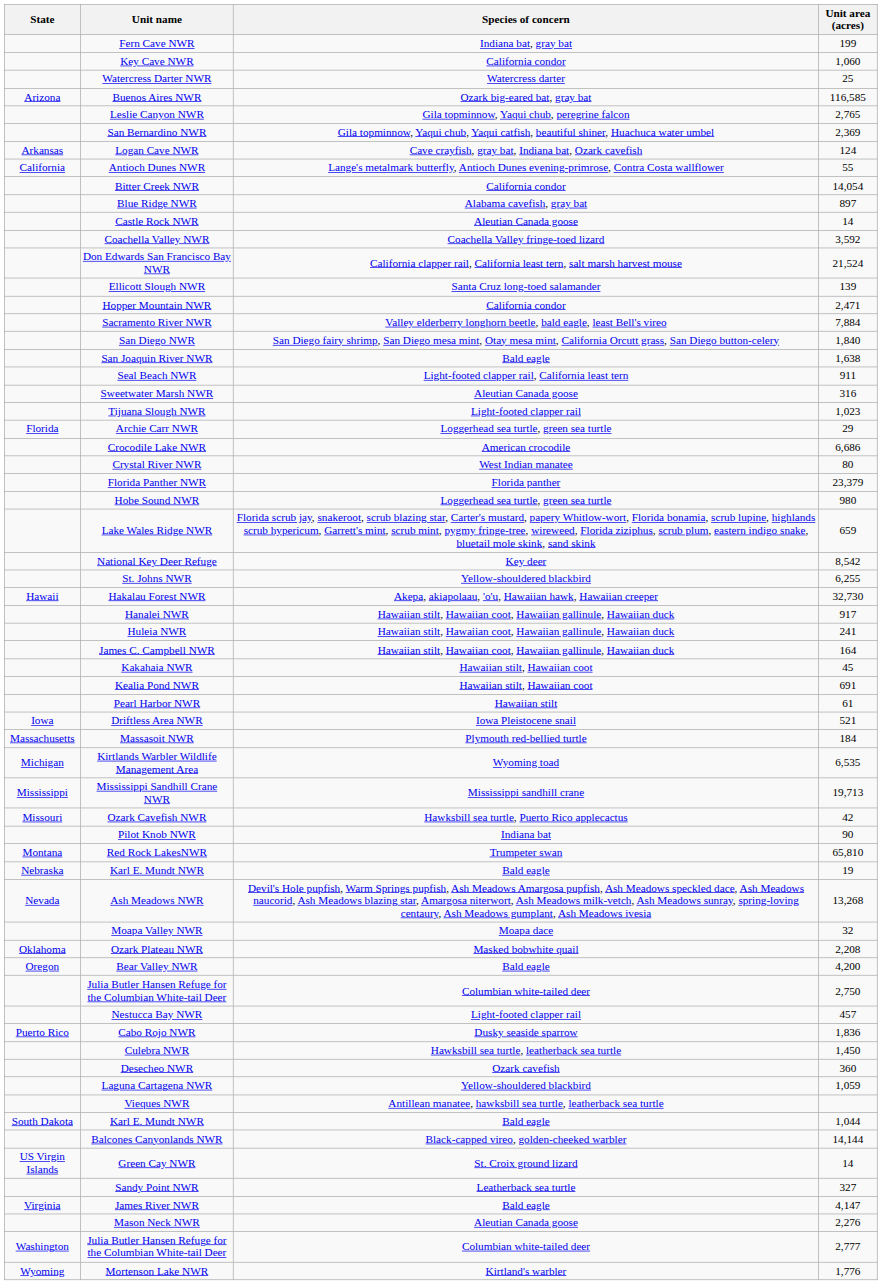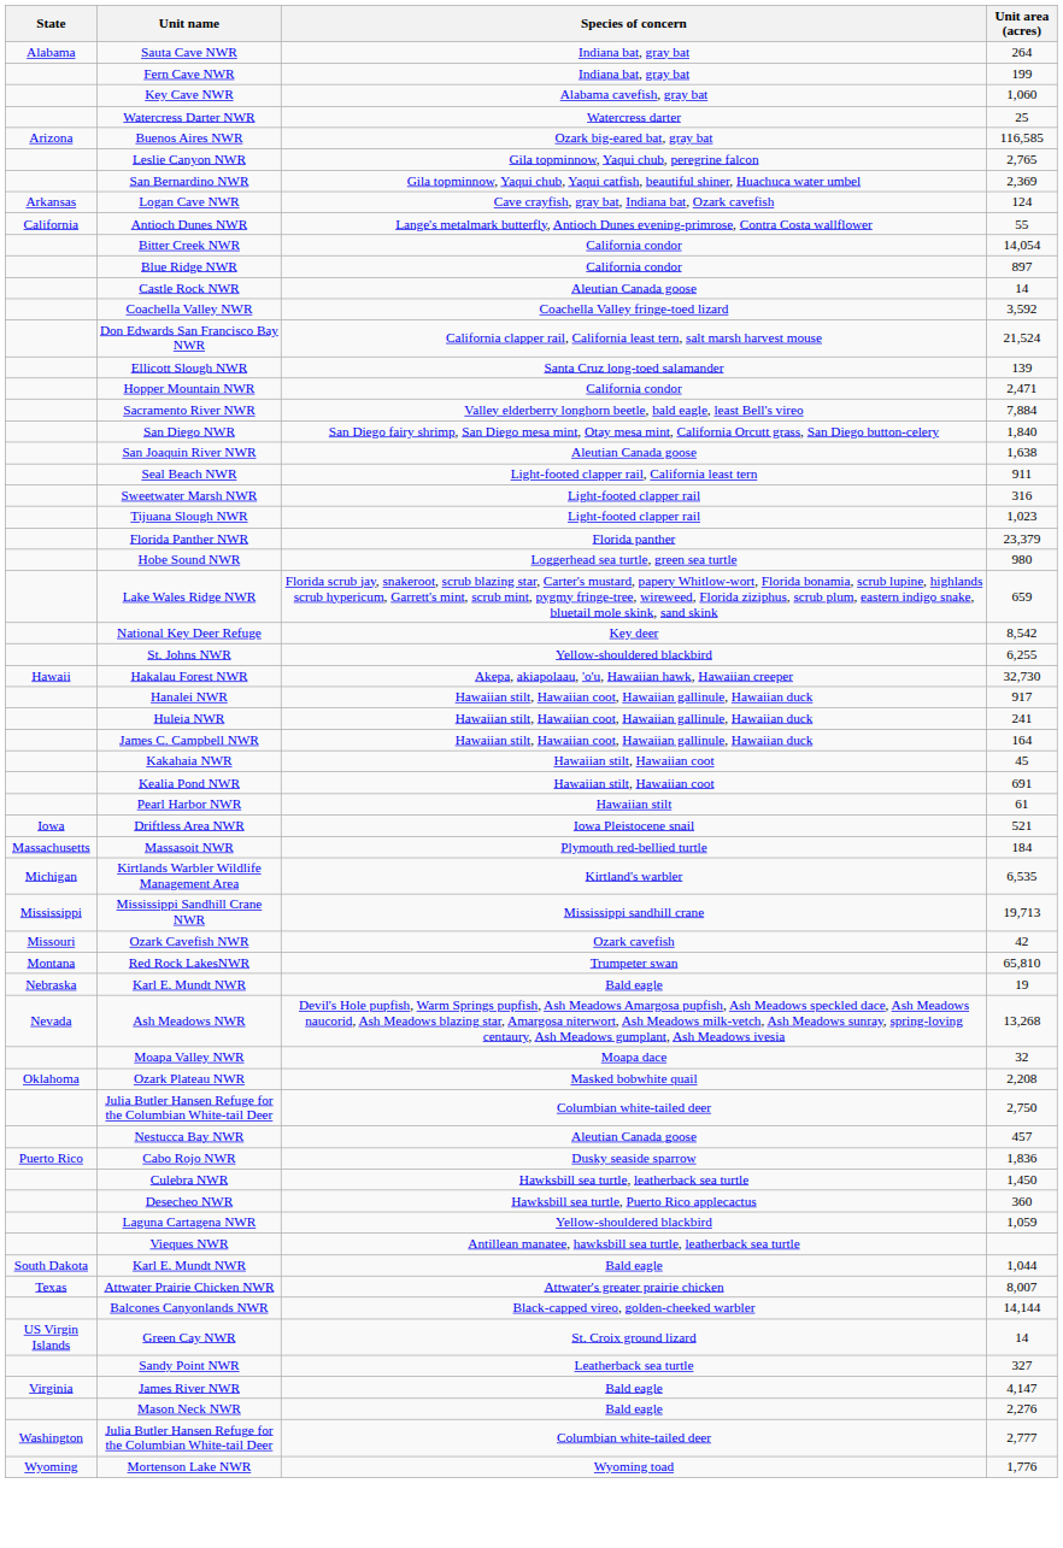 <table class="wikitable" style="text-align:center">
 <tr>
 <th>State</th>
 <th>Unit name</th>
 <th>Species of concern</th>
 <th>Unit area (acres)</th>
+</tr>
+<tr>
+<td><a href='#'>Alabama</a></td>
+<td><a href='#'>Sauta Cave NWR</a></td>
+<td><a href='#'>Indiana bat</a>, <a href='#'>gray bat</a></td>
+<td>264</td>
 </tr>
 <tr>
 <td></td>
 <td><a href='#'>Fern Cave NWR</a></td>
 <td><a href='#'>Indiana bat</a>, <a href='#'>gray bat</a></td>
 <td>199</td>
 </tr>
 <tr>
 <td></td>
 <td><a href='#'>Key Cave NWR</a></td>
-<td><a href='#'>California condor</a></td>
+<td><a href='#'>Alabama cavefish</a>, <a href='#'>gray bat</a></td>
 <td>1,060</td>
 </tr>
 <tr>
 <td></td>
 <td><a href='#'>Watercress Darter NWR</a></td>
 <td><a href='#'>Watercress darter</a></td>
 <td>25</td>
 </tr>
 <tr>
 <td><a href='#'>Arizona</a></td>
 <td><a href='#'>Buenos Aires NWR</a></td>
 <td><a href='#'>Ozark big-eared bat</a>, <a href='#'>gray bat</a></td>
 <td>116,585</td>
 </tr>
 <tr>
 <td></td>
 <td><a href='#'>Leslie Canyon NWR</a></td>
 <td><a href='#'>Gila topminnow</a>, <a href='#'>Yaqui chub</a>, <a href='#'>peregrine falcon</a></td>
 <td>2,765</td>
 </tr>
 <tr>
 <td></td>
 <td><a href='#'>San Bernardino NWR</a></td>
 <td><a href='#'>Gila topminnow</a>, <a href='#'>Yaqui chub</a>, <a href='#'>Yaqui catfish</a>, <a href='#'>beautiful shiner</a>, <a href='#'>Huachuca water umbel</a></td>
 <td>2,369</td>
 </tr>
 <tr>
 <td><a href='#'>Arkansas</a></td>
 <td><a href='#'>Logan Cave NWR</a></td>
 <td><a href='#'>Cave crayfish</a>, <a href='#'>gray bat</a>, <a href='#'>Indiana bat</a>, <a href='#'>Ozark cavefish</a></td>
 <td>124</td>
 </tr>
 <tr>
 <td><a href='#'>California</a></td>
 <td><a href='#'>Antioch Dunes NWR</a></td>
 <td><a href='#'>Lange's metalmark butterfly</a>, <a href='#'>Antioch Dunes evening-primrose</a>, <a href='#'>Contra Costa wallflower</a></td>
 <td>55</td>
 </tr>
 <tr>
 <td></td>
 <td><a href='#'>Bitter Creek NWR</a></td>
 <td><a href='#'>California condor</a></td>
 <td>14,054</td>
 </tr>
 <tr>
 <td></td>
 <td><a href='#'>Blue Ridge NWR</a></td>
-<td><a href='#'>Alabama cavefish</a>, <a href='#'>gray bat</a></td>
+<td><a href='#'>California condor</a></td>
 <td>897</td>
 </tr>
 <tr>
 <td></td>
 <td><a href='#'>Castle Rock NWR</a></td>
 <td><a href='#'>Aleutian Canada goose</a></td>
 <td>14</td>
 </tr>
 <tr>
 <td></td>
 <td><a href='#'>Coachella Valley NWR</a></td>
 <td><a href='#'>Coachella Valley fringe-toed lizard</a></td>
 <td>3,592</td>
 </tr>
 <tr>
 <td></td>
 <td><a href='#'>Don Edwards San Francisco Bay NWR</a></td>
 <td><a href='#'>California clapper rail</a>, <a href='#'>California least tern</a>, <a href='#'>salt marsh harvest mouse</a></td>
 <td>21,524</td>
 </tr>
 <tr>
 <td></td>
 <td><a href='#'>Ellicott Slough NWR</a></td>
 <td><a href='#'>Santa Cruz long-toed salamander</a></td>
 <td>139</td>
 </tr>
 <tr>
 <td></td>
 <td><a href='#'>Hopper Mountain NWR</a></td>
 <td><a href='#'>California condor</a></td>
 <td>2,471</td>
 </tr>
 <tr>
 <td></td>
 <td><a href='#'>Sacramento River NWR</a></td>
 <td><a href='#'>Valley elderberry longhorn beetle</a>, <a href='#'>bald eagle</a>, <a href='#'>least Bell's vireo</a></td>
 <td>7,884</td>
 </tr>
 <tr>
 <td></td>
 <td><a href='#'>San Diego NWR</a></td>
 <td><a href='#'>San Diego fairy shrimp</a>, <a href='#'>San Diego mesa mint</a>, <a href='#'>Otay mesa mint</a>, <a href='#'>California Orcutt grass</a>, <a href='#'>San Diego button-celery</a></td>
 <td>1,840</td>
 </tr>
 <tr>
 <td></td>
 <td><a href='#'>San Joaquin River NWR</a></td>
-<td><a href='#'>Bald eagle</a></td>
+<td><a href='#'>Aleutian Canada goose</a></td>
 <td>1,638</td>
 </tr>
 <tr>
 <td></td>
 <td><a href='#'>Seal Beach NWR</a></td>
 <td><a href='#'>Light-footed clapper rail</a>, <a href='#'>California least tern</a></td>
 <td>911</td>
 </tr>
 <tr>
 <td></td>
 <td><a href='#'>Sweetwater Marsh NWR</a></td>
-<td><a href='#'>Aleutian Canada goose</a></td>
+<td><a href='#'>Light-footed clapper rail</a></td>
 <td>316</td>
 </tr>
 <tr>
 <td></td>
 <td><a href='#'>Tijuana Slough NWR</a></td>
 <td><a href='#'>Light-footed clapper rail</a></td>
 <td>1,023</td>
-</tr>
-<tr>
-<td><a href='#'>Florida</a></td>
-<td><a href='#'>Archie Carr NWR</a></td>
-<td><a href='#'>Loggerhead sea turtle</a>, <a href='#'>green sea turtle</a></td>
-<td>29</td>
-</tr>
-<tr>
-<td></td>
-<td><a href='#'>Crocodile Lake NWR</a></td>
-<td><a href='#'>American crocodile</a></td>
-<td>6,686</td>
-</tr>
-<tr>
-<td></td>
-<td><a href='#'>Crystal River NWR</a></td>
-<td><a href='#'>West Indian manatee</a></td>
-<td>80</td>
 </tr>
 <tr>
 <td></td>
 <td><a href='#'>Florida Panther NWR</a></td>
 <td><a href='#'>Florida panther</a></td>
 <td>23,379</td>
 </tr>
 <tr>
 <td></td>
 <td><a href='#'>Hobe Sound NWR</a></td>
 <td><a href='#'>Loggerhead sea turtle</a>, <a href='#'>green sea turtle</a></td>
 <td>980</td>
 </tr>
 <tr>
 <td></td>
 <td><a href='#'>Lake Wales Ridge NWR</a></td>
 <td><a href='#'>Florida scrub jay</a>, <a href='#'>snakeroot</a>, <a href='#'>scrub blazing star</a>, <a href='#'>Carter's mustard</a>, <a href='#'>papery Whitlow-wort</a>, <a href='#'>Florida bonamia</a>, <a href='#'>scrub lupine</a>, <a href='#'>highlands scrub hypericum</a>, <a href='#'>Garrett's mint</a>, <a href='#'>scrub mint</a>, <a href='#'>pygmy fringe-tree</a>, <a href='#'>wireweed</a>, <a href='#'>Florida ziziphus</a>, <a href='#'>scrub plum</a>, <a href='#'>eastern indigo snake</a>, <a href='#'>bluetail mole skink</a>, <a href='#'>sand skink</a></td>
 <td>659</td>
 </tr>
 <tr>
 <td></td>
 <td><a href='#'>National Key Deer Refuge</a></td>
 <td><a href='#'>Key deer</a></td>
 <td>8,542</td>
 </tr>
 <tr>
 <td></td>
 <td><a href='#'>St. Johns NWR</a></td>
 <td><a href='#'>Yellow-shouldered blackbird</a></td>
 <td>6,255</td>
 </tr>
 <tr>
 <td><a href='#'>Hawaii</a></td>
 <td><a href='#'>Hakalau Forest NWR</a></td>
 <td><a href='#'>Akepa</a>, <a href='#'>akiapolaau</a>, <a href='#'>'o'u</a>, <a href='#'>Hawaiian hawk</a>, <a href='#'>Hawaiian creeper</a></td>
 <td>32,730</td>
 </tr>
 <tr>
 <td></td>
 <td><a href='#'>Hanalei NWR</a></td>
 <td><a href='#'>Hawaiian stilt</a>, <a href='#'>Hawaiian coot</a>, <a href='#'>Hawaiian gallinule</a>, <a href='#'>Hawaiian duck</a></td>
 <td>917</td>
 </tr>
 <tr>
 <td></td>
 <td><a href='#'>Huleia NWR</a></td>
 <td><a href='#'>Hawaiian stilt</a>, <a href='#'>Hawaiian coot</a>, <a href='#'>Hawaiian gallinule</a>, <a href='#'>Hawaiian duck</a></td>
 <td>241</td>
 </tr>
 <tr>
 <td></td>
 <td><a href='#'>James C. Campbell NWR</a></td>
 <td><a href='#'>Hawaiian stilt</a>, <a href='#'>Hawaiian coot</a>, <a href='#'>Hawaiian gallinule</a>, <a href='#'>Hawaiian duck</a></td>
 <td>164</td>
 </tr>
 <tr>
 <td></td>
 <td><a href='#'>Kakahaia NWR</a></td>
 <td><a href='#'>Hawaiian stilt</a>, <a href='#'>Hawaiian coot</a></td>
 <td>45</td>
 </tr>
 <tr>
 <td></td>
 <td><a href='#'>Kealia Pond NWR</a></td>
 <td><a href='#'>Hawaiian stilt</a>, <a href='#'>Hawaiian coot</a></td>
 <td>691</td>
 </tr>
 <tr>
 <td></td>
 <td><a href='#'>Pearl Harbor NWR</a></td>
 <td><a href='#'>Hawaiian stilt</a></td>
 <td>61</td>
 </tr>
 <tr>
 <td><a href='#'>Iowa</a></td>
 <td><a href='#'>Driftless Area NWR</a></td>
 <td><a href='#'>Iowa Pleistocene snail</a></td>
 <td>521</td>
 </tr>
 <tr>
 <td><a href='#'>Massachusetts</a></td>
 <td><a href='#'>Massasoit NWR</a></td>
 <td><a href='#'>Plymouth red-bellied turtle</a></td>
 <td>184</td>
 </tr>
 <tr>
 <td><a href='#'>Michigan</a></td>
 <td><a href='#'>Kirtlands Warbler Wildlife Management Area</a></td>
-<td><a href='#'>Wyoming toad</a></td>
+<td><a href='#'>Kirtland's warbler</a></td>
 <td>6,535</td>
 </tr>
 <tr>
 <td><a href='#'>Mississippi</a></td>
 <td><a href='#'>Mississippi Sandhill Crane NWR</a></td>
 <td><a href='#'>Mississippi sandhill crane</a></td>
 <td>19,713</td>
 </tr>
 <tr>
 <td><a href='#'>Missouri</a></td>
 <td><a href='#'>Ozark Cavefish NWR</a></td>
-<td><a href='#'>Hawksbill sea turtle</a>, <a href='#'>Puerto Rico applecactus</a></td>
+<td><a href='#'>Ozark cavefish</a></td>
 <td>42</td>
-</tr>
-<tr>
-<td></td>
-<td><a href='#'>Pilot Knob NWR</a></td>
-<td><a href='#'>Indiana bat</a></td>
-<td>90</td>
 </tr>
 <tr>
 <td><a href='#'>Montana</a></td>
 <td><a href='#'>Red Rock LakesNWR</a></td>
 <td><a href='#'>Trumpeter swan</a></td>
 <td>65,810</td>
 </tr>
 <tr>
 <td><a href='#'>Nebraska</a></td>
 <td><a href='#'>Karl E. Mundt NWR</a></td>
 <td><a href='#'>Bald eagle</a></td>
 <td>19</td>
 </tr>
 <tr>
 <td><a href='#'>Nevada</a></td>
 <td><a href='#'>Ash Meadows NWR</a></td>
 <td><a href='#'>Devil's Hole pupfish</a>, <a href='#'>Warm Springs pupfish</a>, <a href='#'>Ash Meadows Amargosa pupfish</a>, <a href='#'>Ash Meadows speckled dace</a>, <a href='#'>Ash Meadows naucorid</a>, <a href='#'>Ash Meadows blazing star</a>, <a href='#'>Amargosa niterwort</a>, <a href='#'>Ash Meadows milk-vetch</a>, <a href='#'>Ash Meadows sunray</a>, <a href='#'>spring-loving centaury</a>, <a href='#'>Ash Meadows gumplant</a>, <a href='#'>Ash Meadows ivesia</a></td>
 <td>13,268</td>
 </tr>
 <tr>
 <td></td>
 <td><a href='#'>Moapa Valley NWR</a></td>
 <td><a href='#'>Moapa dace</a></td>
 <td>32</td>
 </tr>
 <tr>
 <td><a href='#'>Oklahoma</a></td>
 <td><a href='#'>Ozark Plateau NWR</a></td>
 <td><a href='#'>Masked bobwhite quail</a></td>
 <td>2,208</td>
 </tr>
 <tr>
-<td><a href='#'>Oregon</a></td>
-<td><a href='#'>Bear Valley NWR</a></td>
-<td><a href='#'>Bald eagle</a></td>
-<td>4,200</td>
-</tr>
-<tr>
 <td></td>
 <td><a href='#'>Julia Butler Hansen Refuge for the Columbian White-tail Deer</a></td>
 <td><a href='#'>Columbian white-tailed deer</a></td>
 <td>2,750</td>
 </tr>
 <tr>
 <td></td>
 <td><a href='#'>Nestucca Bay NWR</a></td>
-<td><a href='#'>Light-footed clapper rail</a></td>
+<td><a href='#'>Aleutian Canada goose</a></td>
 <td>457</td>
 </tr>
 <tr>
 <td><a href='#'>Puerto Rico</a></td>
 <td><a href='#'>Cabo Rojo NWR</a></td>
 <td><a href='#'>Dusky seaside sparrow</a></td>
 <td>1,836</td>
 </tr>
 <tr>
 <td></td>
 <td><a href='#'>Culebra NWR</a></td>
 <td><a href='#'>Hawksbill sea turtle</a>, <a href='#'>leatherback sea turtle</a></td>
 <td>1,450</td>
 </tr>
 <tr>
 <td></td>
 <td><a href='#'>Desecheo NWR</a></td>
-<td><a href='#'>Ozark cavefish</a></td>
+<td><a href='#'>Hawksbill sea turtle</a>, <a href='#'>Puerto Rico applecactus</a></td>
 <td>360</td>
 </tr>
 <tr>
 <td></td>
 <td><a href='#'>Laguna Cartagena NWR</a></td>
 <td><a href='#'>Yellow-shouldered blackbird</a></td>
 <td>1,059</td>
 </tr>
 <tr>
 <td></td>
 <td><a href='#'>Vieques NWR</a></td>
 <td><a href='#'>Antillean manatee</a>, <a href='#'>hawksbill sea turtle</a>, <a href='#'>leatherback sea turtle</a></td>
 <td></td>
 </tr>
 <tr>
 <td><a href='#'>South Dakota</a></td>
 <td><a href='#'>Karl E. Mundt NWR</a></td>
 <td><a href='#'>Bald eagle</a></td>
 <td>1,044</td>
+</tr>
+<tr>
+<td><a href='#'>Texas</a></td>
+<td><a href='#'>Attwater Prairie Chicken NWR</a></td>
+<td><a href='#'>Attwater's greater prairie chicken</a></td>
+<td>8,007</td>
 </tr>
 <tr>
 <td></td>
 <td><a href='#'>Balcones Canyonlands NWR</a></td>
 <td><a href='#'>Black-capped vireo</a>, <a href='#'>golden-cheeked warbler</a></td>
 <td>14,144</td>
 </tr>
 <tr>
 <td><a href='#'>US Virgin Islands</a></td>
 <td><a href='#'>Green Cay NWR</a></td>
 <td><a href='#'>St. Croix ground lizard</a></td>
 <td>14</td>
 </tr>
 <tr>
 <td></td>
 <td><a href='#'>Sandy Point NWR</a></td>
 <td><a href='#'>Leatherback sea turtle</a></td>
 <td>327</td>
 </tr>
 <tr>
 <td><a href='#'>Virginia</a></td>
 <td><a href='#'>James River NWR</a></td>
 <td><a href='#'>Bald eagle</a></td>
 <td>4,147</td>
 </tr>
 <tr>
 <td></td>
 <td><a href='#'>Mason Neck NWR</a></td>
-<td><a href='#'>Aleutian Canada goose</a></td>
+<td><a href='#'>Bald eagle</a></td>
 <td>2,276</td>
 </tr>
 <tr>
 <td><a href='#'>Washington</a></td>
 <td><a href='#'>Julia Butler Hansen Refuge for the Columbian White-tail Deer</a></td>
 <td><a href='#'>Columbian white-tailed deer</a></td>
 <td>2,777</td>
 </tr>
 <tr>
 <td><a href='#'>Wyoming</a></td>
 <td><a href='#'>Mortenson Lake NWR</a></td>
-<td><a href='#'>Kirtland's warbler</a></td>
+<td><a href='#'>Wyoming toad</a></td>
 <td>1,776</td>
 </tr>
 </table>
